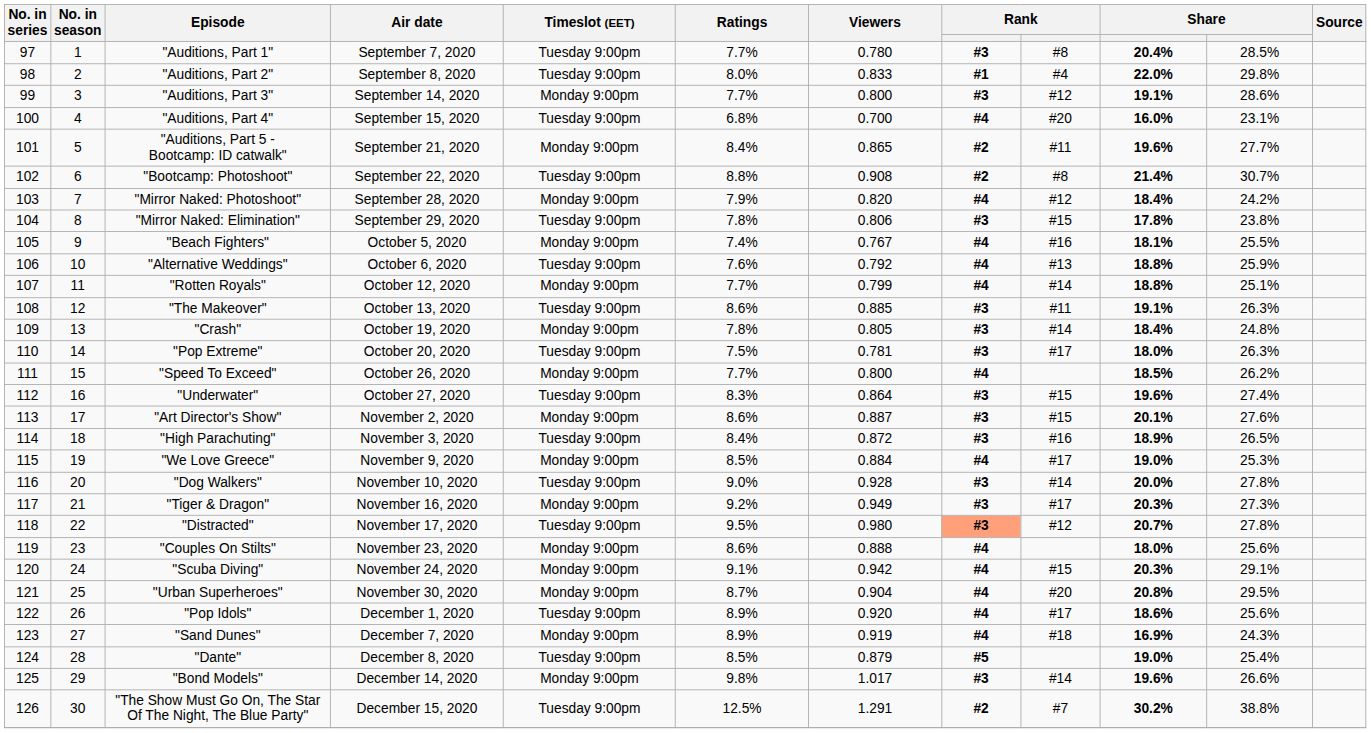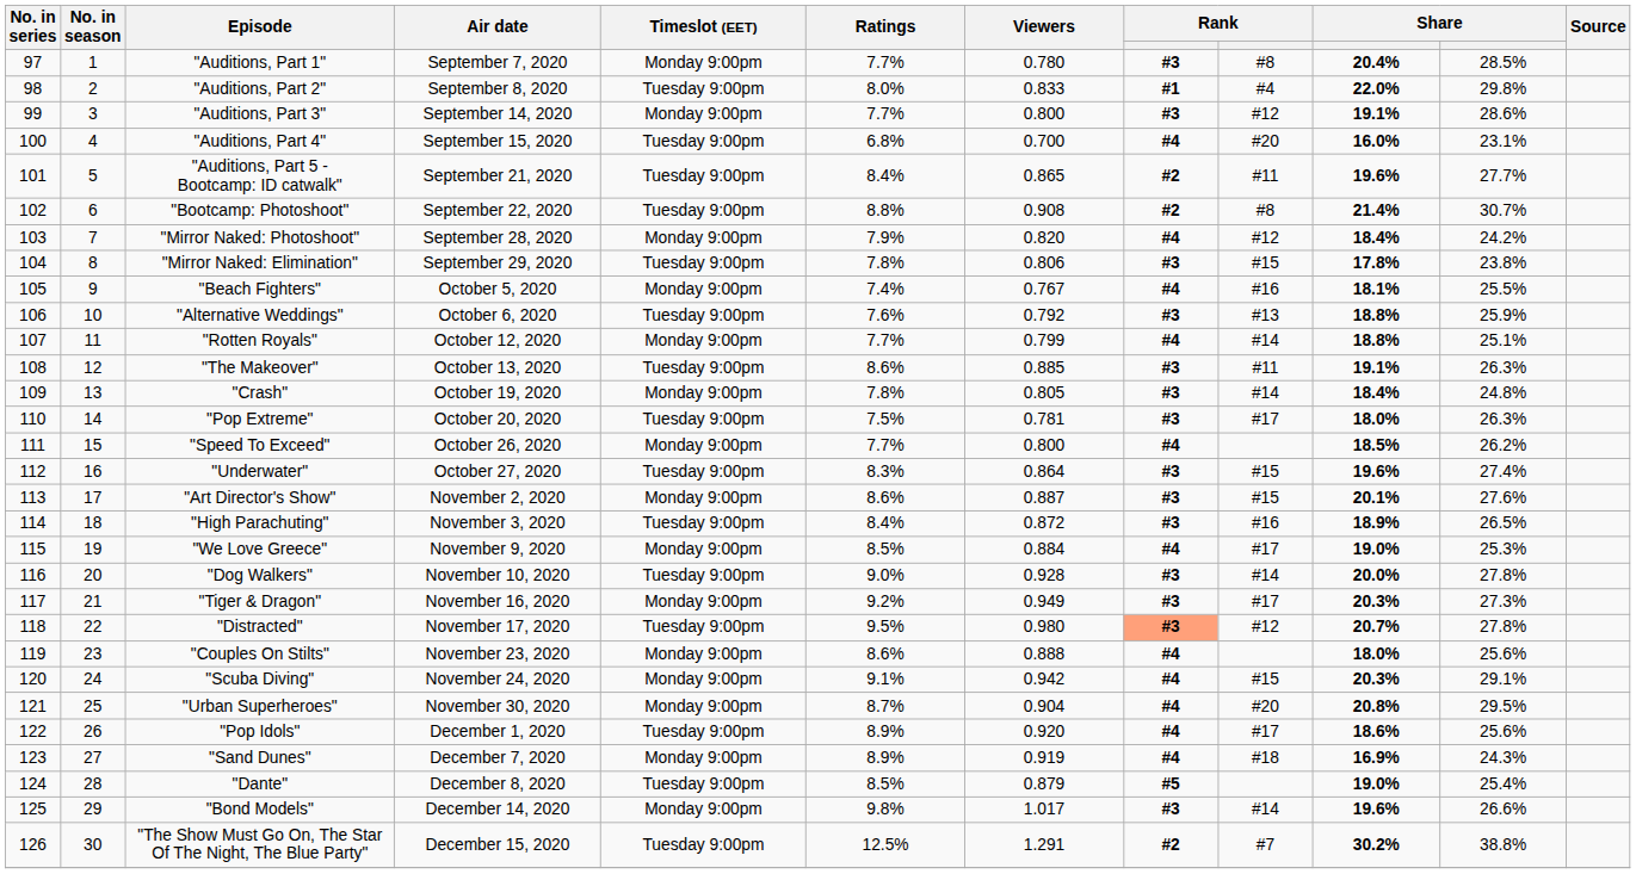 <table style="font-size:100%; text-align:center; width: 100%; margin-left: auto; margin-right: auto;" class="wikitable">
 <tr>
 <th rowspan="2" width="03%">No. in<br>series</th>
 <th rowspan="2" width="04%">No. in<br>season</th>
 <th rowspan="2" width="17%">Episode</th>
 <th rowspan="2" width="13%">Air date</th>
 <th rowspan="2" width="13%">Timeslot <small>(EET)</small></th>
 <th rowspan="2" width="10%">Ratings</th>
 <th rowspan="2" width="10%">Viewers<br><small></small></th>
 <th colspan="2" width="12%">Rank</th>
 <th colspan="2" width="20%">Share</th>
 <th rowspan="2" width="03%">Source</th>
 </tr>
 <tr style="font-size:85%;">
 <th width="06%"></th>
 <th width="06%"></th>
 <th width="08%"></th>
 <th width="08%"></th>
 </tr>
 <tr>
 <td>97</td>
 <td>1</td>
 <td>"Auditions, Part 1"</td>
 <td>September 7, 2020</td>
-<td>Tuesday 9:00pm</td>
+<td>Monday 9:00pm</td>
 <td>7.7%</td>
 <td>0.780</td>
 <td><strong>#3</strong></td>
 <td>#8</td>
 <td><strong>20.4%</strong></td>
 <td>28.5%</td>
 <td></td>
 </tr>
 <tr>
 <td>98</td>
 <td>2</td>
 <td>"Auditions, Part 2"</td>
 <td>September 8, 2020</td>
 <td>Tuesday 9:00pm</td>
 <td>8.0%</td>
 <td>0.833</td>
 <td><strong>#1</strong></td>
 <td>#4</td>
 <td><strong>22.0%</strong></td>
 <td>29.8%</td>
 <td></td>
 </tr>
 <tr>
 <td>99</td>
 <td>3</td>
 <td>"Auditions, Part 3"</td>
 <td>September 14, 2020</td>
 <td>Monday 9:00pm</td>
 <td>7.7%</td>
 <td>0.800</td>
 <td><strong>#3</strong></td>
 <td>#12</td>
 <td><strong>19.1%</strong></td>
 <td>28.6%</td>
 <td></td>
 </tr>
 <tr>
 <td>100</td>
 <td>4</td>
 <td>"Auditions, Part 4"</td>
 <td>September 15, 2020</td>
 <td>Tuesday 9:00pm</td>
 <td>6.8%</td>
 <td>0.700</td>
 <td><strong>#4</strong></td>
 <td>#20</td>
 <td><strong>16.0%</strong></td>
 <td>23.1%</td>
 <td></td>
 </tr>
 <tr>
 <td>101</td>
 <td>5</td>
 <td>"Auditions, Part 5 -<br> Bootcamp: ID catwalk"</td>
 <td>September 21, 2020</td>
-<td>Monday 9:00pm</td>
+<td>Tuesday 9:00pm</td>
 <td>8.4%</td>
 <td>0.865</td>
 <td><strong>#2</strong></td>
 <td>#11</td>
 <td><strong>19.6%</strong></td>
 <td>27.7%</td>
 <td></td>
 </tr>
 <tr>
 <td>102</td>
 <td>6</td>
 <td>"Bootcamp: Photoshoot"</td>
 <td>September 22, 2020</td>
 <td>Tuesday 9:00pm</td>
 <td>8.8%</td>
 <td>0.908</td>
 <td><strong>#2</strong></td>
 <td>#8</td>
 <td><strong>21.4%</strong></td>
 <td>30.7%</td>
 <td></td>
 </tr>
 <tr>
 <td>103</td>
 <td>7</td>
 <td>"Mirror Naked: Photoshoot"</td>
 <td>September 28, 2020</td>
 <td>Monday 9:00pm</td>
 <td>7.9%</td>
 <td>0.820</td>
 <td><strong>#4</strong></td>
 <td>#12</td>
 <td><strong>18.4%</strong></td>
 <td>24.2%</td>
 <td></td>
 </tr>
 <tr>
 <td>104</td>
 <td>8</td>
 <td>"Mirror Naked: Elimination"</td>
 <td>September 29, 2020</td>
 <td>Tuesday 9:00pm</td>
 <td>7.8%</td>
 <td>0.806</td>
 <td><strong>#3</strong></td>
 <td>#15</td>
 <td><strong>17.8%</strong></td>
 <td>23.8%</td>
 <td></td>
 </tr>
 <tr>
 <td>105</td>
 <td>9</td>
 <td>"Beach Fighters"</td>
 <td>October 5, 2020</td>
 <td>Monday 9:00pm</td>
 <td>7.4%</td>
 <td>0.767</td>
 <td><strong>#4</strong></td>
 <td>#16</td>
 <td><strong>18.1%</strong></td>
 <td>25.5%</td>
 <td></td>
 </tr>
 <tr>
 <td>106</td>
 <td>10</td>
 <td>"Alternative Weddings"</td>
 <td>October 6, 2020</td>
 <td>Tuesday 9:00pm</td>
 <td>7.6%</td>
 <td>0.792</td>
-<td><strong>#4</strong></td>
+<td><strong>#3</strong></td>
 <td>#13</td>
 <td><strong>18.8%</strong></td>
 <td>25.9%</td>
 <td></td>
 </tr>
 <tr>
 <td>107</td>
 <td>11</td>
 <td>"Rotten Royals"</td>
 <td>October 12, 2020</td>
 <td>Monday 9:00pm</td>
 <td>7.7%</td>
 <td>0.799</td>
 <td><strong>#4</strong></td>
 <td>#14</td>
 <td><strong>18.8%</strong></td>
 <td>25.1%</td>
 <td></td>
 </tr>
 <tr>
 <td>108</td>
 <td>12</td>
 <td>"The Makeover"</td>
 <td>October 13, 2020</td>
 <td>Tuesday 9:00pm</td>
 <td>8.6%</td>
 <td>0.885</td>
 <td><strong>#3</strong></td>
 <td>#11</td>
 <td><strong>19.1%</strong></td>
 <td>26.3%</td>
 <td></td>
 </tr>
 <tr>
 <td>109</td>
 <td>13</td>
 <td>"Crash"</td>
 <td>October 19, 2020</td>
 <td>Monday 9:00pm</td>
 <td>7.8%</td>
 <td>0.805</td>
 <td><strong>#3</strong></td>
 <td>#14</td>
 <td><strong>18.4%</strong></td>
 <td>24.8%</td>
 <td></td>
 </tr>
 <tr>
 <td>110</td>
 <td>14</td>
 <td>"Pop Extreme"</td>
 <td>October 20, 2020</td>
 <td>Tuesday 9:00pm</td>
 <td>7.5%</td>
 <td>0.781</td>
 <td><strong>#3</strong></td>
 <td>#17</td>
 <td><strong>18.0%</strong></td>
 <td>26.3%</td>
 <td></td>
 </tr>
 <tr>
 <td>111</td>
 <td>15</td>
 <td>"Speed To Exceed"</td>
 <td>October 26, 2020</td>
 <td>Monday 9:00pm</td>
 <td>7.7%</td>
 <td>0.800</td>
 <td><strong>#4</strong></td>
 <td></td>
 <td><strong>18.5%</strong></td>
 <td>26.2%</td>
 <td></td>
 </tr>
 <tr>
 <td>112</td>
 <td>16</td>
 <td>"Underwater"</td>
 <td>October 27, 2020</td>
 <td>Tuesday 9:00pm</td>
 <td>8.3%</td>
 <td>0.864</td>
 <td><strong>#3</strong></td>
 <td>#15</td>
 <td><strong>19.6%</strong></td>
 <td>27.4%</td>
 <td></td>
 </tr>
 <tr>
 <td>113</td>
 <td>17</td>
 <td>"Art Director's Show"</td>
 <td>November 2, 2020</td>
 <td>Monday 9:00pm</td>
 <td>8.6%</td>
 <td>0.887</td>
 <td><strong>#3</strong></td>
 <td>#15</td>
 <td><strong>20.1%</strong></td>
 <td>27.6%</td>
 <td></td>
 </tr>
 <tr>
 <td>114</td>
 <td>18</td>
 <td>"High Parachuting"</td>
 <td>November 3, 2020</td>
 <td>Tuesday 9:00pm</td>
 <td>8.4%</td>
 <td>0.872</td>
 <td><strong>#3</strong></td>
 <td>#16</td>
 <td><strong>18.9%</strong></td>
 <td>26.5%</td>
 <td></td>
 </tr>
 <tr>
 <td>115</td>
 <td>19</td>
 <td>"We Love Greece"</td>
 <td>November 9, 2020</td>
 <td>Monday 9:00pm</td>
 <td>8.5%</td>
 <td>0.884</td>
 <td><strong>#4</strong></td>
 <td>#17</td>
 <td><strong>19.0%</strong></td>
 <td>25.3%</td>
 <td></td>
 </tr>
 <tr>
 <td>116</td>
 <td>20</td>
 <td>"Dog Walkers"</td>
 <td>November 10, 2020</td>
 <td>Tuesday 9:00pm</td>
 <td>9.0%</td>
 <td>0.928</td>
 <td><strong>#3</strong></td>
 <td>#14</td>
 <td><strong>20.0%</strong></td>
 <td>27.8%</td>
 <td></td>
 </tr>
 <tr>
 <td>117</td>
 <td>21</td>
 <td>"Tiger & Dragon"</td>
 <td>November 16, 2020</td>
 <td>Monday 9:00pm</td>
 <td>9.2%</td>
 <td>0.949</td>
 <td><strong>#3</strong></td>
 <td>#17</td>
 <td><strong>20.3%</strong></td>
 <td>27.3%</td>
 <td></td>
 </tr>
 <tr>
 <td>118</td>
 <td>22</td>
 <td>"Distracted"</td>
 <td>November 17, 2020</td>
 <td>Tuesday 9:00pm</td>
 <td>9.5%</td>
 <td>0.980</td>
 <td style="background: lightsalmon;"><strong>#3</strong></td>
 <td>#12</td>
 <td><strong>20.7%</strong></td>
 <td>27.8%</td>
 <td></td>
 </tr>
 <tr>
 <td>119</td>
 <td>23</td>
 <td>"Couples On Stilts"</td>
 <td>November 23, 2020</td>
 <td>Monday 9:00pm</td>
 <td>8.6%</td>
 <td>0.888</td>
 <td><strong>#4</strong></td>
 <td></td>
 <td><strong>18.0%</strong></td>
 <td>25.6%</td>
 <td></td>
 </tr>
 <tr>
 <td>120</td>
 <td>24</td>
 <td>"Scuba Diving"</td>
 <td>November 24, 2020</td>
 <td>Monday 9:00pm</td>
 <td>9.1%</td>
 <td>0.942</td>
 <td><strong>#4</strong></td>
 <td>#15</td>
 <td><strong>20.3%</strong></td>
 <td>29.1%</td>
 <td></td>
 </tr>
 <tr>
 <td>121</td>
 <td>25</td>
 <td>"Urban Superheroes"</td>
 <td>November 30, 2020</td>
 <td>Monday 9:00pm</td>
 <td>8.7%</td>
 <td>0.904</td>
 <td><strong>#4</strong></td>
 <td>#20</td>
 <td><strong>20.8%</strong></td>
 <td>29.5%</td>
 <td></td>
 </tr>
 <tr>
 <td>122</td>
 <td>26</td>
 <td>"Pop Idols"</td>
 <td>December 1, 2020</td>
 <td>Tuesday 9:00pm</td>
 <td>8.9%</td>
 <td>0.920</td>
 <td><strong>#4</strong></td>
 <td>#17</td>
 <td><strong>18.6%</strong></td>
 <td>25.6%</td>
 <td></td>
 </tr>
 <tr>
 <td>123</td>
 <td>27</td>
 <td>"Sand Dunes"</td>
 <td>December 7, 2020</td>
 <td>Monday 9:00pm</td>
 <td>8.9%</td>
 <td>0.919</td>
 <td><strong>#4</strong></td>
 <td>#18</td>
 <td><strong>16.9%</strong></td>
 <td>24.3%</td>
 <td></td>
 </tr>
 <tr>
 <td>124</td>
 <td>28</td>
 <td>"Dante"</td>
 <td>December 8, 2020</td>
 <td>Tuesday 9:00pm</td>
 <td>8.5%</td>
 <td>0.879</td>
 <td><strong>#5</strong></td>
 <td></td>
 <td><strong>19.0%</strong></td>
 <td>25.4%</td>
 <td></td>
 </tr>
 <tr>
 <td>125</td>
 <td>29</td>
 <td>"Bond Models"</td>
 <td>December 14, 2020</td>
 <td>Monday 9:00pm</td>
 <td>9.8%</td>
 <td>1.017</td>
 <td><strong>#3</strong></td>
 <td>#14</td>
 <td><strong>19.6%</strong></td>
 <td>26.6%</td>
 <td></td>
 </tr>
 <tr>
 <td>126</td>
 <td>30</td>
 <td>"The Show Must Go On, The Star Of The Night, The Blue Party"</td>
 <td>December 15, 2020</td>
 <td>Tuesday 9:00pm</td>
 <td>12.5%</td>
 <td>1.291</td>
 <td><strong>#2</strong></td>
 <td>#7</td>
 <td><strong>30.2%</strong></td>
 <td>38.8%</td>
 <td></td>
 </tr>
 <tr>
 </tr>
 </table>
